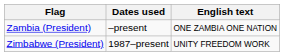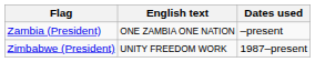 <table class="wikitable sortable">
 <tr>
 <th>Flag</th>
+<th>English text</th>
 <th>Dates used</th>
-<th>English text</th>
 </tr>
 <tr>
 <td> <a href='#'>Zambia (President)</a></td>
+<td><small>ONE ZAMBIA ONE NATION</small></td>
 <td>–present</td>
-<td><small>ONE ZAMBIA ONE NATION</small></td>
 </tr>
 <tr>
 <td> <a href='#'>Zimbabwe (President)</a></td>
+<td><small>UNITY FREEDOM WORK</small></td>
 <td>1987–present</td>
-<td><small>UNITY FREEDOM WORK</small></td>
 </tr>
 </table>
